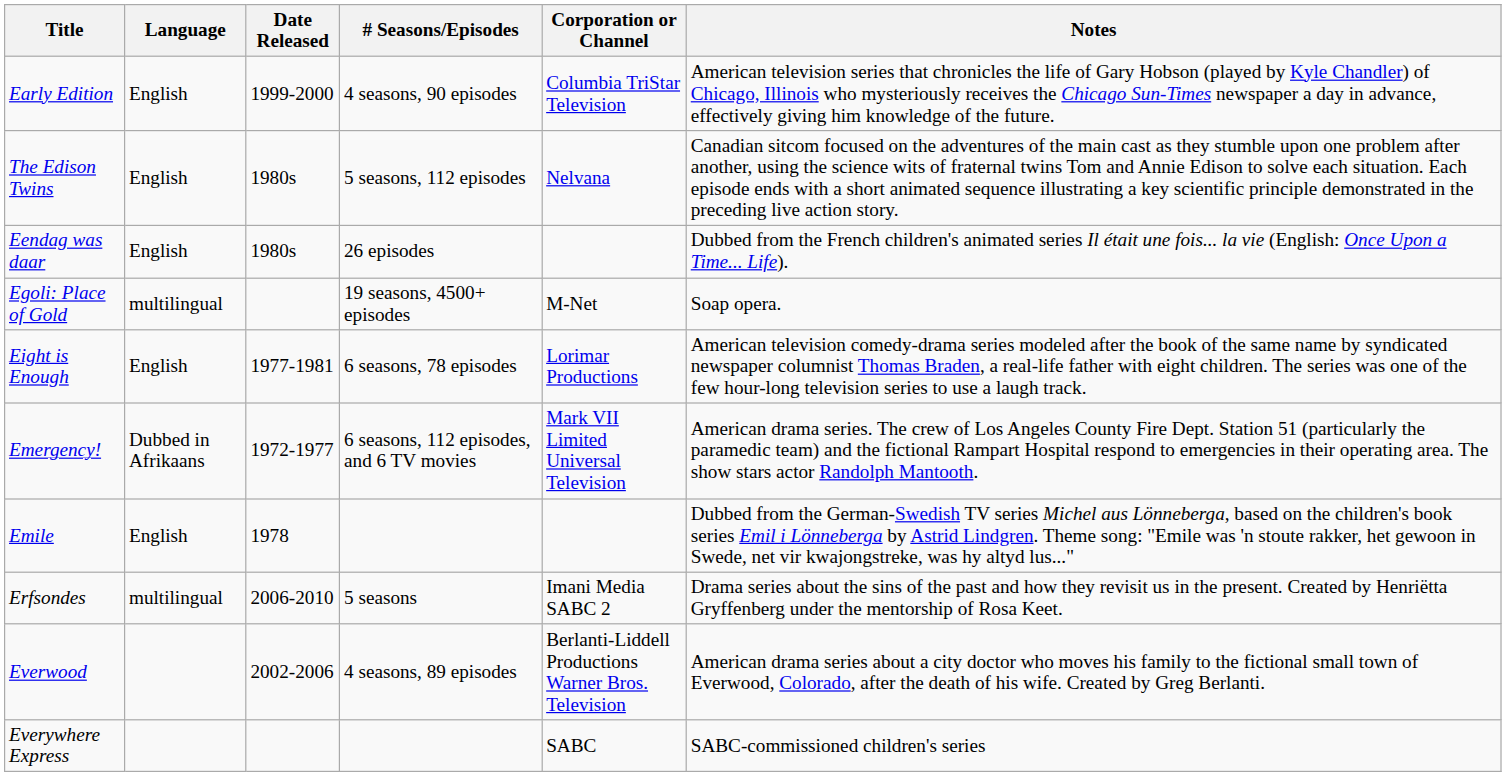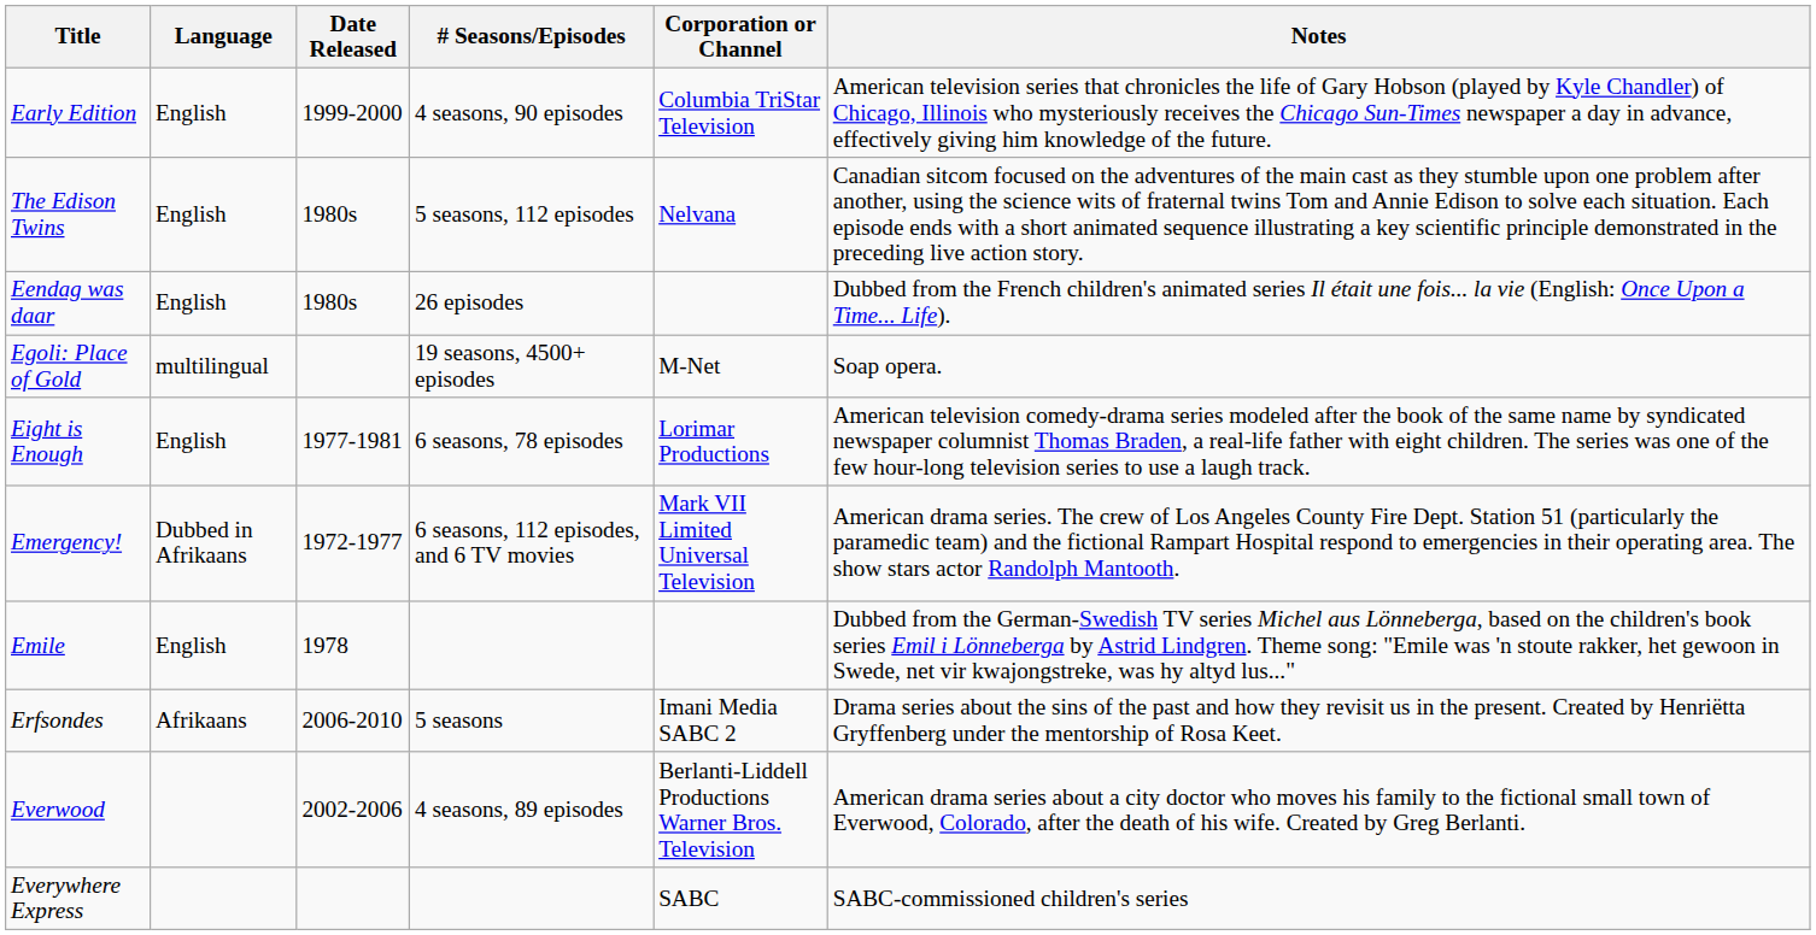 <table class="wikitable">
 <tr>
 <th>Title</th>
 <th>Language</th>
 <th>Date Released</th>
 <th># Seasons/Episodes</th>
 <th>Corporation or Channel</th>
 <th>Notes</th>
 </tr>
 <tr>
 <td><em><a href='#'>Early Edition</a></em></td>
 <td>English</td>
 <td>1999-2000</td>
 <td>4 seasons, 90 episodes</td>
 <td><a href='#'>Columbia TriStar Television</a></td>
 <td>American television series that chronicles the life of Gary Hobson (played by <a href='#'>Kyle Chandler</a>) of <a href='#'>Chicago, Illinois</a> who mysteriously receives the <em><a href='#'>Chicago Sun-Times</a></em> newspaper a day in advance, effectively giving him knowledge of the future.</td>
 </tr>
 <tr>
 <td><em><a href='#'>The Edison Twins</a></em></td>
 <td>English</td>
 <td>1980s</td>
 <td>5 seasons, 112 episodes</td>
 <td><a href='#'>Nelvana</a></td>
 <td>Canadian sitcom focused on the adventures of the main cast as they stumble upon one problem after another, using the science wits of fraternal twins Tom and Annie Edison to solve each situation. Each episode ends with a short animated sequence illustrating a key scientific principle demonstrated in the preceding live action story.</td>
 </tr>
 <tr>
 <td><em><a href='#'>Eendag was daar</a></em></td>
 <td>English</td>
 <td>1980s</td>
 <td>26 episodes</td>
 <td></td>
 <td>Dubbed from the French children's animated series <em>Il était une fois... la vie</em> (English: <em><a href='#'>Once Upon a Time... Life</a></em>).</td>
 </tr>
 <tr>
 <td><em><a href='#'>Egoli: Place of Gold</a></em></td>
 <td>multilingual</td>
 <td></td>
 <td>19 seasons, 4500+ episodes</td>
 <td>M-Net</td>
 <td>Soap opera.</td>
 </tr>
 <tr>
 <td><em><a href='#'>Eight is Enough</a></em></td>
 <td>English</td>
 <td>1977-1981</td>
 <td>6 seasons, 78 episodes</td>
 <td><a href='#'>Lorimar Productions</a></td>
 <td>American television comedy-drama series modeled after the book of the same name by syndicated newspaper columnist <a href='#'>Thomas Braden</a>, a real-life father with eight children. The series was one of the few hour-long television series to use a laugh track.</td>
 </tr>
 <tr>
 <td><em><a href='#'>Emergency!</a></em></td>
 <td>Dubbed in Afrikaans</td>
 <td>1972-1977</td>
 <td>6 seasons, 112 episodes, and 6 TV movies</td>
 <td><a href='#'>Mark VII Limited</a><br><a href='#'>Universal Television</a></td>
 <td>American drama series. The crew of Los Angeles County Fire Dept. Station 51 (particularly the paramedic team) and the fictional Rampart Hospital respond to emergencies in their operating area. The show stars actor <a href='#'>Randolph Mantooth</a>.</td>
 </tr>
 <tr>
 <td><em><a href='#'>Emile</a></em></td>
 <td>English</td>
 <td>1978</td>
 <td></td>
 <td></td>
 <td>Dubbed from the German-<a href='#'>Swedish</a> TV series <em>Michel aus Lönneberga</em>, based on the children's book series <em><a href='#'>Emil i Lönneberga</a></em> by <a href='#'>Astrid Lindgren</a>. Theme song: "Emile was 'n stoute rakker, het gewoon in Swede, net vir kwajongstreke, was hy altyd lus..."</td>
 </tr>
 <tr>
 <td><em>Erfsondes</em></td>
-<td>multilingual</td>
+<td>Afrikaans</td>
 <td>2006-2010</td>
 <td>5 seasons</td>
 <td>Imani Media<br>SABC 2</td>
 <td>Drama series about the sins of the past and how they revisit us in the present. Created by Henriëtta Gryffenberg under the mentorship of Rosa Keet.</td>
 </tr>
 <tr>
 <td><em><a href='#'>Everwood</a></em></td>
 <td></td>
 <td>2002-2006</td>
 <td>4 seasons, 89 episodes</td>
 <td>Berlanti-Liddell Productions<br><a href='#'>Warner Bros. Television</a></td>
 <td>American drama series about a city doctor who moves his family to the fictional small town of Everwood, <a href='#'>Colorado</a>, after the death of his wife. Created by Greg Berlanti.</td>
 </tr>
 <tr>
 <td><em>Everywhere Express</em></td>
 <td></td>
 <td></td>
 <td></td>
 <td>SABC</td>
 <td>SABC-commissioned children's series</td>
 </tr>
 </table>
